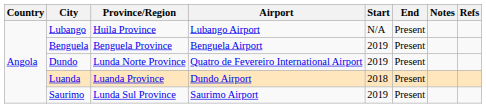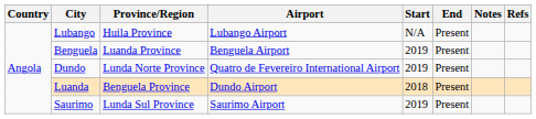 <table class="sortable wikitable ">
 <tr>
 <th>Country</th>
 <th>City</th>
 <th>Province/Region</th>
 <th>Airport</th>
 <th>Start</th>
 <th>End</th>
 <th>Notes</th>
 <th class="unsortable">Refs</th>
 </tr>
 <tr>
 <td rowspan="5"><a href='#'>Angola</a></td>
 <td><a href='#'>Lubango</a></td>
 <td><a href='#'>Huila Province</a></td>
 <td><a href='#'>Lubango Airport</a></td>
 <td>N/A</td>
 <td>Present</td>
 <td></td>
 </tr>
 <tr>
 <td><a href='#'>Benguela</a></td>
-<td><a href='#'>Benguela Province</a></td>
+<td><a href='#'>Luanda Province</a></td>
 <td><a href='#'>Benguela Airport</a></td>
 <td>2019</td>
 <td>Present</td>
 <td></td>
 <td></td>
 </tr>
 <tr>
 <td><a href='#'>Dundo</a></td>
 <td><a href='#'>Lunda Norte Province</a></td>
 <td><a href='#'>Quatro de Fevereiro International Airport</a></td>
 <td>2019</td>
 <td>Present</td>
 <td></td>
 </tr>
 <tr style="background-color: #FFE6BD">
 <td><a href='#'>Luanda</a></td>
-<td><a href='#'>Luanda Province</a></td>
+<td><a href='#'>Benguela Province</a></td>
 <td><a href='#'>Dundo Airport</a></td>
 <td>2018</td>
 <td>Present</td>
 <td></td>
 <td></td>
 </tr>
 <tr>
 <td><a href='#'>Saurimo</a></td>
 <td><a href='#'>Lunda Sul Province</a></td>
 <td><a href='#'>Saurimo Airport</a></td>
 <td>2019</td>
 <td>Present</td>
 <td></td>
 <td></td>
 </tr>
 </table>
